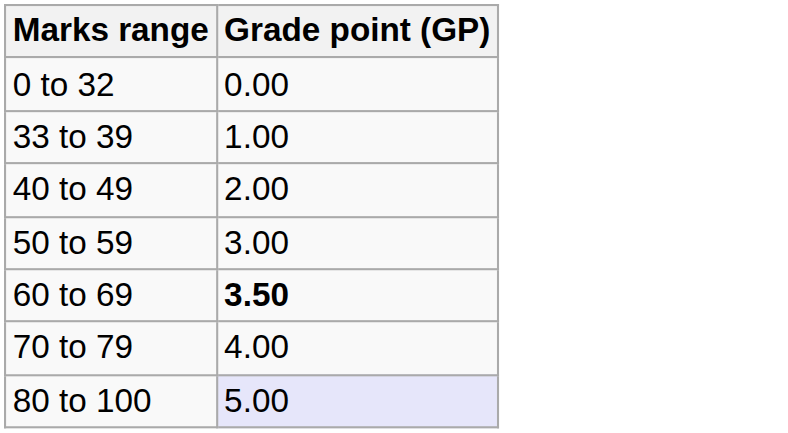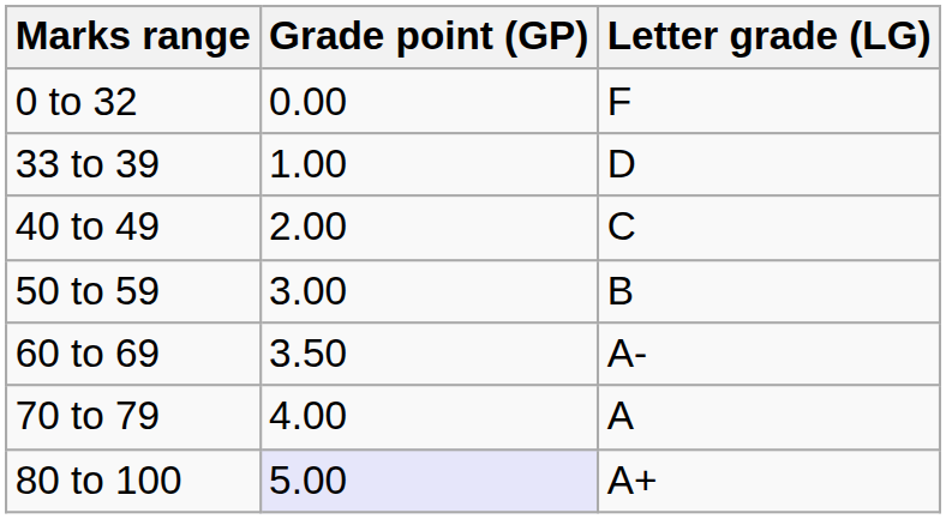 <table class="wikitable">
 <tr>
 <th>Marks range</th>
 <th>Grade point (GP)</th>
+<th>Letter grade (LG)</th>
 </tr>
 <tr>
 <td>0 to 32</td>
 <td>0.00</td>
+<td>F</td>
 </tr>
 <tr>
 <td>33 to 39</td>
 <td>1.00</td>
+<td>D</td>
 </tr>
 <tr>
 <td>40 to 49</td>
 <td>2.00</td>
+<td>C</td>
 </tr>
 <tr>
 <td>50 to 59</td>
 <td>3.00</td>
+<td>B</td>
 </tr>
 <tr>
 <td>60 to 69</td>
-<td><strong>3.50</strong></td>
+<td>3.50</td>
+<td>A-</td>
 </tr>
 <tr>
 <td>70 to 79</td>
 <td>4.00</td>
+<td>A</td>
 </tr>
 <tr>
 <td>80 to 100</td>
 <td style="background: lavender;">5.00</td>
+<td>A+</td>
 </tr>
 </table>
